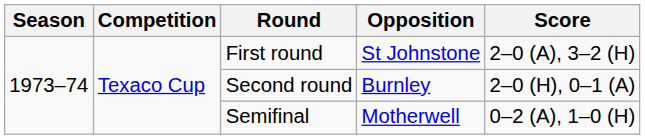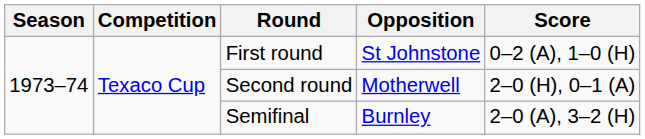 <table class="wikitable">
 <tr>
 <th>Season</th>
 <th>Competition</th>
 <th>Round</th>
 <th>Opposition</th>
 <th>Score</th>
 </tr>
 <tr>
 <td rowspan="3">1973–74</td>
 <td rowspan="3"><a href='#'>Texaco Cup</a></td>
 <td>First round</td>
 <td> <a href='#'>St Johnstone</a></td>
-<td>2–0 (A), 3–2 (H)</td>
+<td>0–2 (A), 1–0 (H)</td>
 </tr>
 <tr>
 <td>Second round</td>
-<td> <a href='#'>Burnley</a></td>
+<td> <a href='#'>Motherwell</a></td>
 <td>2–0 (H), 0–1 (A)</td>
 </tr>
 <tr>
 <td>Semifinal</td>
-<td> <a href='#'>Motherwell</a></td>
-<td>0–2 (A), 1–0 (H)</td>
+<td> <a href='#'>Burnley</a></td>
+<td>2–0 (A), 3–2 (H)</td>
 </tr>
 </table>
